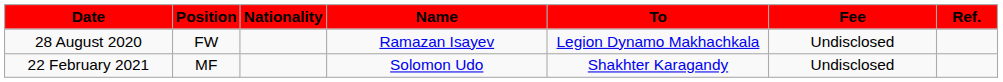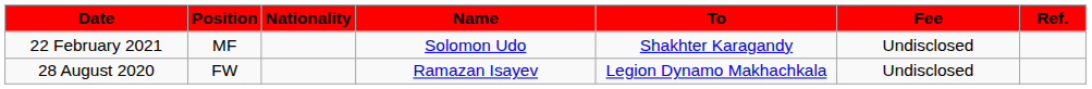 <table class="wikitable"  style="text-align:center; font-size:90%; ">
 <tr>
 <th style="background:#FF0000; color:#000000; width:150px;">Date</th>
 <th style="background:#FF0000; color:#000000; width:50px;">Position</th>
 <th style="background:#FF0000; color:#000000; width:50px;">Nationality</th>
 <th style="background:#FF0000; color:#000000; width:200px;">Name</th>
 <th style="background:#FF0000; color:#000000; width:200px;">To</th>
 <th style="background:#FF0000; color:#000000; width:150px;">Fee</th>
 <th style="background:#FF0000; color:#000000; width:50px;">Ref.</th>
 </tr>
 <tr>
+<td>22 February 2021</td>
+<td>MF</td>
+<td></td>
+<td><a href='#'>Solomon Udo</a></td>
+<td><a href='#'>Shakhter Karagandy</a></td>
+<td>Undisclosed</td>
+<td></td>
+</tr>
+<tr>
 <td>28 August 2020</td>
 <td>FW</td>
 <td></td>
 <td><a href='#'>Ramazan Isayev</a></td>
 <td><a href='#'>Legion Dynamo Makhachkala</a></td>
 <td>Undisclosed</td>
 <td></td>
 </tr>
-<tr>
-<td>22 February 2021</td>
-<td>MF</td>
-<td></td>
-<td><a href='#'>Solomon Udo</a></td>
-<td><a href='#'>Shakhter Karagandy</a></td>
-<td>Undisclosed</td>
-<td></td>
-</tr>
 </table>
